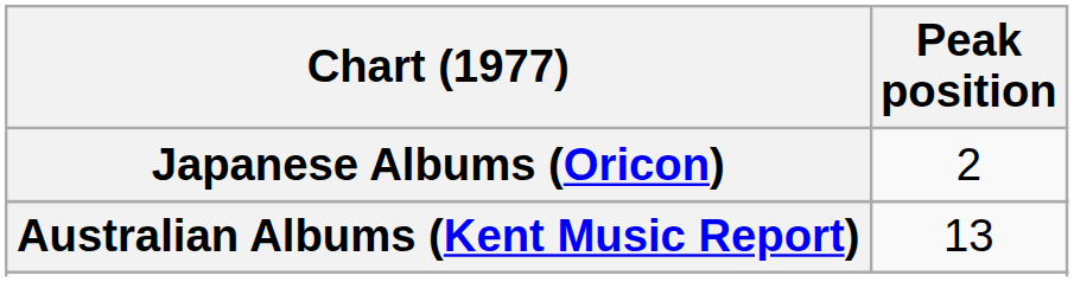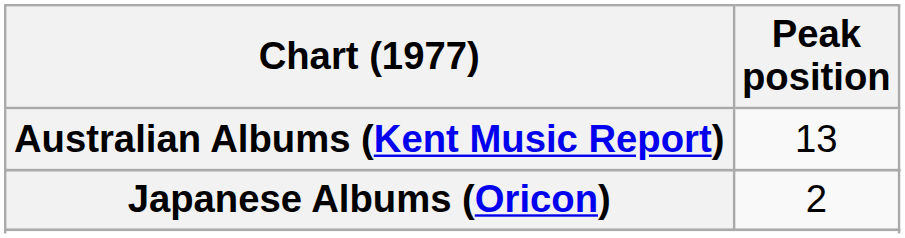 <table class="wikitable sortable plainrowheaders">
 <tr>
 <th scope="col">Chart (1977)</th>
 <th scope="col">Peak<br>position</th>
+</tr>
+<tr>
+<th scope="row">Australian Albums (<a href='#'>Kent Music Report</a>)</th>
+<td style = "text-align:center;">13</td>
+</tr>
+<tr>
+</tr>
+<tr>
 </tr>
 <tr>
 <th scope="row">Japanese Albums (<a href='#'>Oricon</a>)</th>
 <td style = "text-align:center;">2</td>
 </tr>
 <tr>
 </tr>
 <tr>
 </tr>
-<tr>
-<th scope="row">Australian Albums (<a href='#'>Kent Music Report</a>)</th>
-<td style = "text-align:center;">13</td>
-</tr>
-<tr>
-</tr>
-<tr>
-</tr>
 </table>
